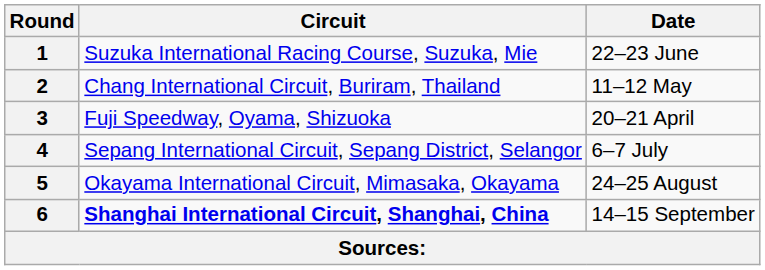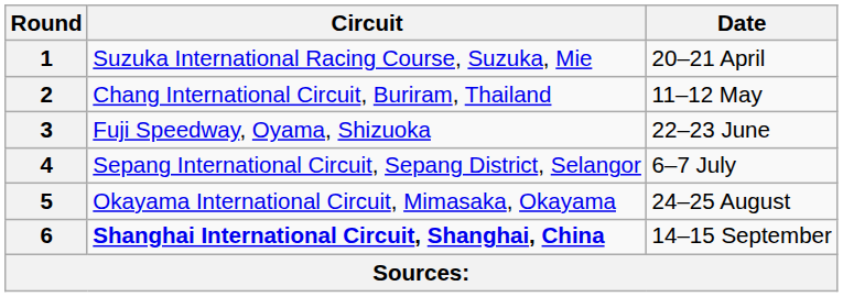 <table class="wikitable" style="font-size: 85%;">
 <tr>
 <th>Round</th>
 <th>Circuit</th>
 <th>Date</th>
 </tr>
 <tr>
 <th>1</th>
 <td> <a href='#'>Suzuka International Racing Course</a>, <a href='#'>Suzuka</a>, <a href='#'>Mie</a></td>
-<td>22–23 June</td>
+<td>20–21 April</td>
 </tr>
 <tr>
 <th>2</th>
 <td> <a href='#'>Chang International Circuit</a>, <a href='#'>Buriram</a>, <a href='#'>Thailand</a></td>
 <td>11–12 May</td>
 </tr>
 <tr>
 <th>3</th>
 <td> <a href='#'>Fuji Speedway</a>, <a href='#'>Oyama</a>, <a href='#'>Shizuoka</a></td>
-<td>20–21 April</td>
+<td>22–23 June</td>
 </tr>
 <tr>
 <th>4</th>
 <td> <a href='#'>Sepang International Circuit</a>, <a href='#'>Sepang District</a>, <a href='#'>Selangor</a></td>
 <td>6–7 July</td>
 </tr>
 <tr>
 <th>5</th>
 <td> <a href='#'>Okayama International Circuit</a>, <a href='#'>Mimasaka</a>, <a href='#'>Okayama</a></td>
 <td>24–25 August</td>
 </tr>
 <tr>
 <th>6</th>
 <td><strong> <a href='#'>Shanghai International Circuit</a>, <a href='#'>Shanghai</a>, <a href='#'>China</a></strong></td>
 <td>14–15 September</td>
 </tr>
 <tr>
 <th colspan="3">Sources:</th>
 </tr>
 </table>
